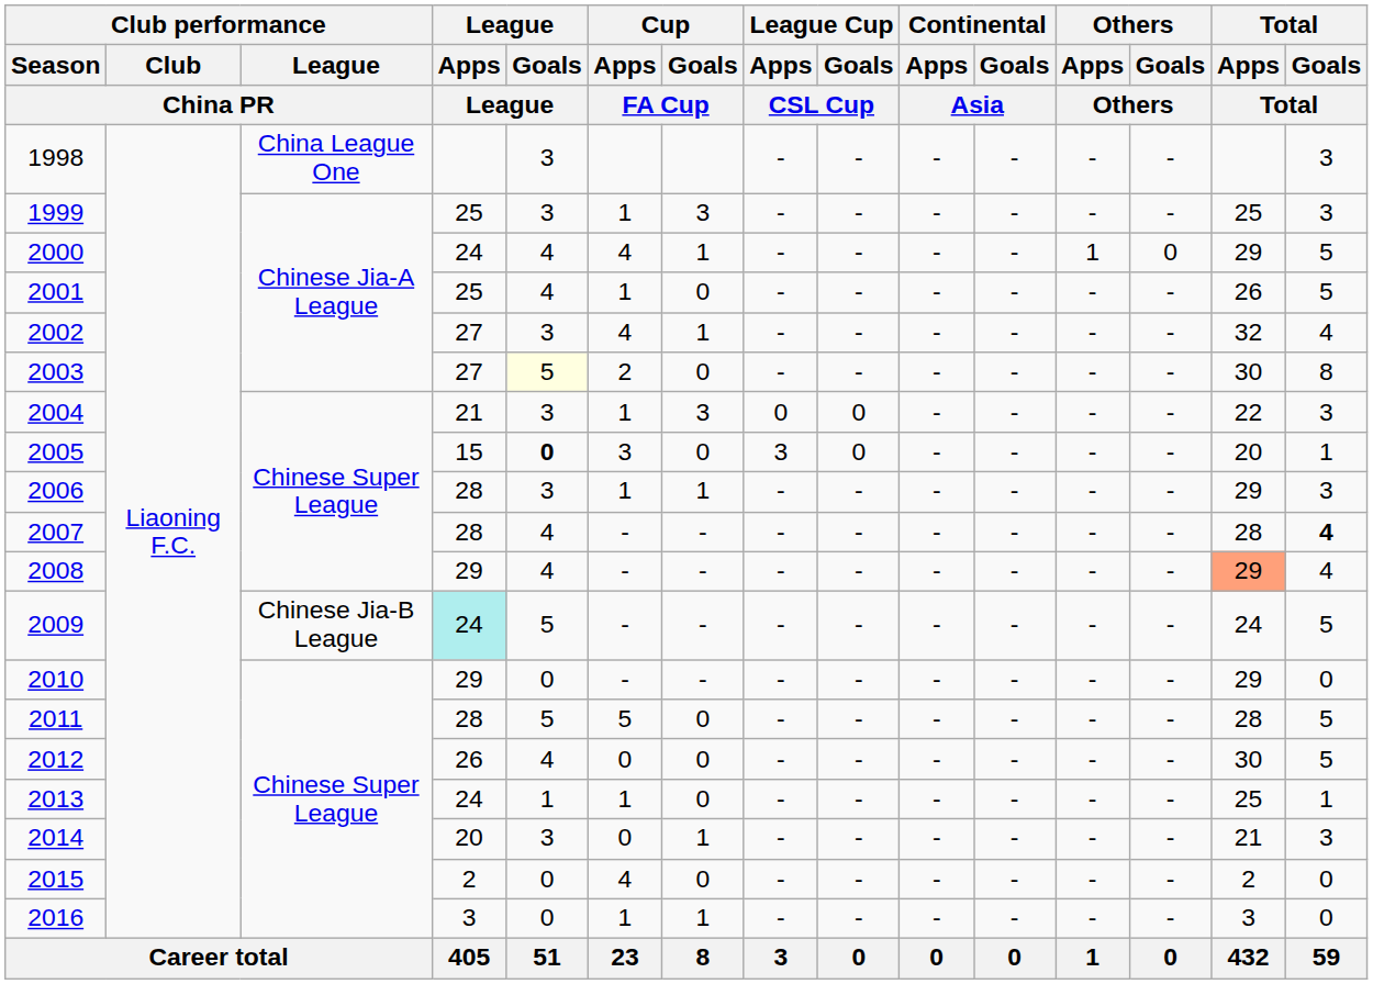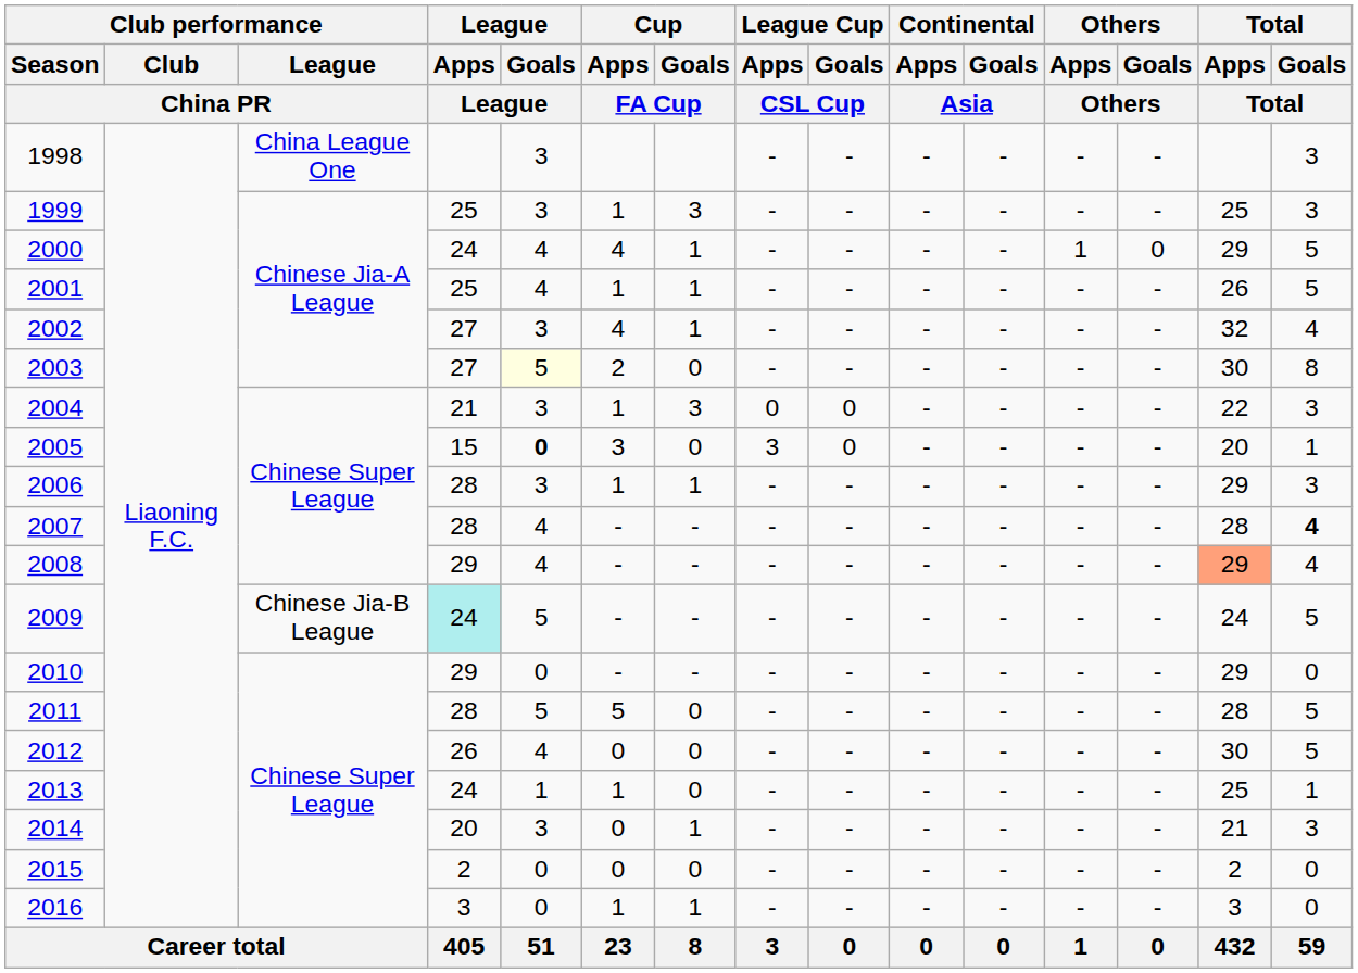 <table class="wikitable" style="text-align:center">
 <tr>
 <th colspan=3>Club performance</th>
 <th colspan=2>League</th>
 <th colspan=2>Cup</th>
 <th colspan=2>League Cup</th>
 <th colspan=2>Continental</th>
 <th colspan=2>Others</th>
 <th colspan=2>Total</th>
 </tr>
 <tr>
 <th>Season</th>
 <th>Club</th>
 <th>League</th>
 <th>Apps</th>
 <th>Goals</th>
 <th>Apps</th>
 <th>Goals</th>
 <th>Apps</th>
 <th>Goals</th>
 <th>Apps</th>
 <th>Goals</th>
 <th>Apps</th>
 <th>Goals</th>
 <th>Apps</th>
 <th>Goals</th>
 </tr>
 <tr>
 <th colspan=3>China PR</th>
 <th colspan=2>League</th>
 <th colspan=2><a href='#'>FA Cup</a></th>
 <th colspan=2><a href='#'>CSL Cup</a></th>
 <th colspan=2><a href='#'>Asia</a></th>
 <th colspan=2>Others</th>
 <th colspan=2>Total</th>
 </tr>
 <tr>
 <td>1998</td>
 <td rowspan="19"><a href='#'>Liaoning F.C.</a></td>
 <td rowspan="1"><a href='#'>China League One</a></td>
 <td></td>
 <td>3</td>
 <td></td>
 <td></td>
 <td>-</td>
 <td>-</td>
 <td>-</td>
 <td>-</td>
 <td>-</td>
 <td>-</td>
 <td></td>
 <td>3</td>
 </tr>
 <tr>
 <td><a href='#'>1999</a></td>
 <td rowspan="5"><a href='#'>Chinese Jia-A League</a></td>
 <td>25</td>
 <td>3</td>
 <td>1</td>
 <td>3</td>
 <td>-</td>
 <td>-</td>
 <td>-</td>
 <td>-</td>
 <td>-</td>
 <td>-</td>
 <td>25</td>
 <td>3</td>
 </tr>
 <tr>
 <td><a href='#'>2000</a></td>
 <td>24</td>
 <td>4</td>
 <td>4</td>
 <td>1</td>
 <td>-</td>
 <td>-</td>
 <td>-</td>
 <td>-</td>
 <td>1</td>
 <td>0</td>
 <td>29</td>
 <td>5</td>
 </tr>
 <tr>
 <td><a href='#'>2001</a></td>
 <td>25</td>
 <td>4</td>
 <td>1</td>
-<td>0</td>
+<td>1</td>
 <td>-</td>
 <td>-</td>
 <td>-</td>
 <td>-</td>
 <td>-</td>
 <td>-</td>
 <td>26</td>
 <td>5</td>
 </tr>
 <tr>
 <td><a href='#'>2002</a></td>
 <td>27</td>
 <td>3</td>
 <td>4</td>
 <td>1</td>
 <td>-</td>
 <td>-</td>
 <td>-</td>
 <td>-</td>
 <td>-</td>
 <td>-</td>
 <td>32</td>
 <td>4</td>
 </tr>
 <tr>
 <td><a href='#'>2003</a></td>
 <td>27</td>
 <td style="background: lightyellow;">5</td>
 <td>2</td>
 <td>0</td>
 <td>-</td>
 <td>-</td>
 <td>-</td>
 <td>-</td>
 <td>-</td>
 <td>-</td>
 <td>30</td>
 <td>8</td>
 </tr>
 <tr>
 <td><a href='#'>2004</a></td>
 <td rowspan="5"><a href='#'>Chinese Super League</a></td>
 <td>21</td>
 <td>3</td>
 <td>1</td>
 <td>3</td>
 <td>0</td>
 <td>0</td>
 <td>-</td>
 <td>-</td>
 <td>-</td>
 <td>-</td>
 <td>22</td>
 <td>3</td>
 </tr>
 <tr>
 <td><a href='#'>2005</a></td>
 <td>15</td>
 <td><strong>0</strong></td>
 <td>3</td>
 <td>0</td>
 <td>3</td>
 <td>0</td>
 <td>-</td>
 <td>-</td>
 <td>-</td>
 <td>-</td>
 <td>20</td>
 <td>1</td>
 </tr>
 <tr>
 <td><a href='#'>2006</a></td>
 <td>28</td>
 <td>3</td>
 <td>1</td>
 <td>1</td>
 <td>-</td>
 <td>-</td>
 <td>-</td>
 <td>-</td>
 <td>-</td>
 <td>-</td>
 <td>29</td>
 <td>3</td>
 </tr>
 <tr>
 <td><a href='#'>2007</a></td>
 <td>28</td>
 <td>4</td>
 <td>-</td>
 <td>-</td>
 <td>-</td>
 <td>-</td>
 <td>-</td>
 <td>-</td>
 <td>-</td>
 <td>-</td>
 <td>28</td>
 <td><strong>4</strong></td>
 </tr>
 <tr>
 <td><a href='#'>2008</a></td>
 <td>29</td>
 <td>4</td>
 <td>-</td>
 <td>-</td>
 <td>-</td>
 <td>-</td>
 <td>-</td>
 <td>-</td>
 <td>-</td>
 <td>-</td>
 <td style="background: lightsalmon;">29</td>
 <td>4</td>
 </tr>
 <tr>
 <td><a href='#'>2009</a></td>
 <td>Chinese Jia-B League</td>
 <td style="background: paleturquoise;">24</td>
 <td>5</td>
 <td>-</td>
 <td>-</td>
 <td>-</td>
 <td>-</td>
 <td>-</td>
 <td>-</td>
 <td>-</td>
 <td>-</td>
 <td>24</td>
 <td>5</td>
 </tr>
 <tr>
 <td><a href='#'>2010</a></td>
 <td rowspan="7"><a href='#'>Chinese Super League</a></td>
 <td>29</td>
 <td>0</td>
 <td>-</td>
 <td>-</td>
 <td>-</td>
 <td>-</td>
 <td>-</td>
 <td>-</td>
 <td>-</td>
 <td>-</td>
 <td>29</td>
 <td>0</td>
 </tr>
 <tr>
 <td><a href='#'>2011</a></td>
 <td>28</td>
 <td>5</td>
 <td>5</td>
 <td>0</td>
 <td>-</td>
 <td>-</td>
 <td>-</td>
 <td>-</td>
 <td>-</td>
 <td>-</td>
 <td>28</td>
 <td>5</td>
 </tr>
 <tr>
 <td><a href='#'>2012</a></td>
 <td>26</td>
 <td>4</td>
 <td>0</td>
 <td>0</td>
 <td>-</td>
 <td>-</td>
 <td>-</td>
 <td>-</td>
 <td>-</td>
 <td>-</td>
 <td>30</td>
 <td>5</td>
 </tr>
 <tr>
 <td><a href='#'>2013</a></td>
 <td>24</td>
 <td>1</td>
 <td>1</td>
 <td>0</td>
 <td>-</td>
 <td>-</td>
 <td>-</td>
 <td>-</td>
 <td>-</td>
 <td>-</td>
 <td>25</td>
 <td>1</td>
 </tr>
 <tr>
 <td><a href='#'>2014</a></td>
 <td>20</td>
 <td>3</td>
 <td>0</td>
 <td>1</td>
 <td>-</td>
 <td>-</td>
 <td>-</td>
 <td>-</td>
 <td>-</td>
 <td>-</td>
 <td>21</td>
 <td>3</td>
 </tr>
 <tr>
 <td><a href='#'>2015</a></td>
 <td>2</td>
 <td>0</td>
-<td>4</td>
+<td>0</td>
 <td>0</td>
 <td>-</td>
 <td>-</td>
 <td>-</td>
 <td>-</td>
 <td>-</td>
 <td>-</td>
 <td>2</td>
 <td>0</td>
 </tr>
 <tr>
 <td><a href='#'>2016</a></td>
 <td>3</td>
 <td>0</td>
 <td>1</td>
 <td>1</td>
 <td>-</td>
 <td>-</td>
 <td>-</td>
 <td>-</td>
 <td>-</td>
 <td>-</td>
 <td>3</td>
 <td>0</td>
 </tr>
 <tr>
 <th colspan=3>Career total</th>
 <th>405</th>
 <th>51</th>
 <th>23</th>
 <th>8</th>
 <th>3</th>
 <th>0</th>
 <th>0</th>
 <th>0</th>
 <th>1</th>
 <th>0</th>
 <th>432</th>
 <th>59</th>
 </tr>
 </table>
